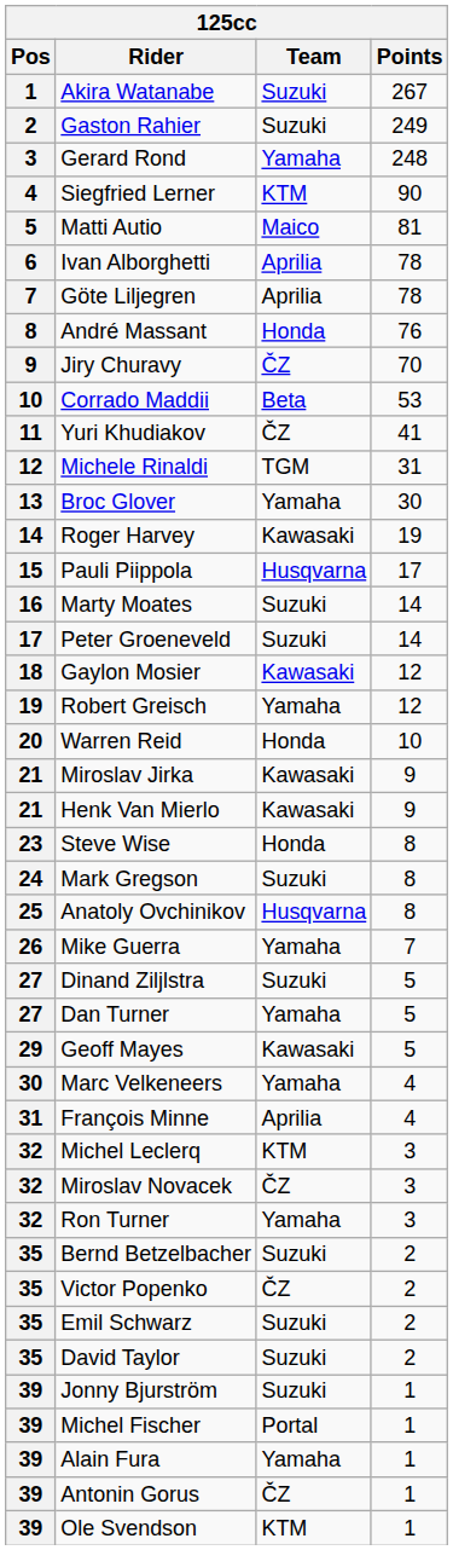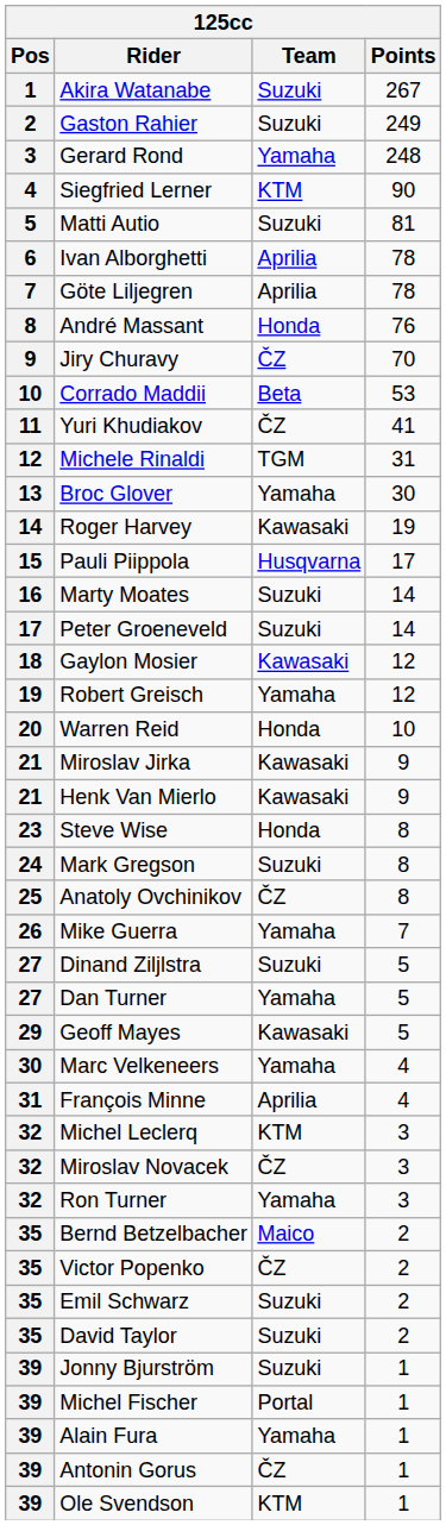 <table class="wikitable" style="font-size: 85%;">
 <tr>
 <th colspan=4>125cc</th>
 </tr>
 <tr>
 <th align=center>Pos</th>
 <th align=center>Rider</th>
 <th align=center>Team</th>
 <th align=center>Points</th>
 </tr>
 <tr>
 <th>1</th>
 <td> <a href='#'>Akira Watanabe</a></td>
 <td><a href='#'>Suzuki</a></td>
 <td align="center">267</td>
 </tr>
 <tr>
 <th>2</th>
 <td> <a href='#'>Gaston Rahier</a></td>
 <td>Suzuki</td>
 <td align="center">249</td>
 </tr>
 <tr>
 <th>3</th>
 <td> Gerard Rond</td>
 <td><a href='#'>Yamaha</a></td>
 <td align="center">248</td>
 </tr>
 <tr>
 <th>4</th>
 <td> Siegfried Lerner</td>
 <td><a href='#'>KTM</a></td>
 <td align="center">90</td>
 </tr>
 <tr>
 <th>5</th>
 <td> Matti Autio</td>
-<td><a href='#'>Maico</a></td>
+<td>Suzuki</td>
 <td align="center">81</td>
 </tr>
 <tr>
 <th>6</th>
 <td> Ivan Alborghetti</td>
 <td><a href='#'>Aprilia</a></td>
 <td align="center">78</td>
 </tr>
 <tr>
 <th>7</th>
 <td> Göte Liljegren</td>
 <td>Aprilia</td>
 <td align="center">78</td>
 </tr>
 <tr>
 <th>8</th>
 <td> André Massant</td>
 <td><a href='#'>Honda</a></td>
 <td align="center">76</td>
 </tr>
 <tr>
 <th>9</th>
 <td> Jiry Churavy</td>
 <td><a href='#'>ČZ</a></td>
 <td align="center">70</td>
 </tr>
 <tr>
 <th>10</th>
 <td> <a href='#'>Corrado Maddii</a></td>
 <td><a href='#'>Beta</a></td>
 <td align="center">53</td>
 </tr>
 <tr>
 <th>11</th>
 <td> Yuri Khudiakov</td>
 <td>ČZ</td>
 <td align="center">41</td>
 </tr>
 <tr>
 <th>12</th>
 <td> <a href='#'>Michele Rinaldi</a></td>
 <td>TGM</td>
 <td align="center">31</td>
 </tr>
 <tr>
 <th>13</th>
 <td> <a href='#'>Broc Glover</a></td>
 <td>Yamaha</td>
 <td align="center">30</td>
 </tr>
 <tr>
 <th>14</th>
 <td> Roger Harvey</td>
 <td>Kawasaki</td>
 <td align="center">19</td>
 </tr>
 <tr>
 <th>15</th>
 <td> Pauli Piippola</td>
 <td><a href='#'>Husqvarna</a></td>
 <td align="center">17</td>
 </tr>
 <tr>
 <th>16</th>
 <td> Marty Moates</td>
 <td>Suzuki</td>
 <td align="center">14</td>
 </tr>
 <tr>
 <th>17</th>
 <td> Peter Groeneveld</td>
 <td>Suzuki</td>
 <td align="center">14</td>
 </tr>
 <tr>
 <th>18</th>
 <td> Gaylon Mosier</td>
 <td><a href='#'>Kawasaki</a></td>
 <td align="center">12</td>
 </tr>
 <tr>
 <th>19</th>
 <td> Robert Greisch</td>
 <td>Yamaha</td>
 <td align="center">12</td>
 </tr>
 <tr>
 <th>20</th>
 <td> Warren Reid</td>
 <td>Honda</td>
 <td align="center">10</td>
 </tr>
 <tr>
 <th>21</th>
 <td> Miroslav Jirka</td>
 <td>Kawasaki</td>
 <td align="center">9</td>
 </tr>
 <tr>
 <th>21</th>
 <td> Henk Van Mierlo</td>
 <td>Kawasaki</td>
 <td align="center">9</td>
 </tr>
 <tr>
 <th>23</th>
 <td> Steve Wise</td>
 <td>Honda</td>
 <td align="center">8</td>
 </tr>
 <tr>
 <th>24</th>
 <td> Mark Gregson</td>
 <td>Suzuki</td>
 <td align="center">8</td>
 </tr>
 <tr>
 <th>25</th>
 <td> Anatoly Ovchinikov</td>
-<td><a href='#'>Husqvarna</a></td>
+<td>ČZ</td>
 <td align="center">8</td>
 </tr>
 <tr>
 <th>26</th>
 <td> Mike Guerra</td>
 <td>Yamaha</td>
 <td align="center">7</td>
 </tr>
 <tr>
 <th>27</th>
 <td> Dinand Ziljlstra</td>
 <td>Suzuki</td>
 <td align="center">5</td>
 </tr>
 <tr>
 <th>27</th>
 <td> Dan Turner</td>
 <td>Yamaha</td>
 <td align="center">5</td>
 </tr>
 <tr>
 <th>29</th>
 <td> Geoff Mayes</td>
 <td>Kawasaki</td>
 <td align="center">5</td>
 </tr>
 <tr>
 <th>30</th>
 <td> Marc Velkeneers</td>
 <td>Yamaha</td>
 <td align="center">4</td>
 </tr>
 <tr>
 <th>31</th>
 <td> François Minne</td>
 <td>Aprilia</td>
 <td align="center">4</td>
 </tr>
 <tr>
 <th>32</th>
 <td> Michel Leclerq</td>
 <td>KTM</td>
 <td align="center">3</td>
 </tr>
 <tr>
 <th>32</th>
 <td> Miroslav Novacek</td>
 <td>ČZ</td>
 <td align="center">3</td>
 </tr>
 <tr>
 <th>32</th>
 <td> Ron Turner</td>
 <td>Yamaha</td>
 <td align="center">3</td>
 </tr>
 <tr>
 <th>35</th>
 <td> Bernd Betzelbacher</td>
-<td>Suzuki</td>
+<td><a href='#'>Maico</a></td>
 <td align="center">2</td>
 </tr>
 <tr>
 <th>35</th>
 <td> Victor Popenko</td>
 <td>ČZ</td>
 <td align="center">2</td>
 </tr>
 <tr>
 <th>35</th>
 <td> Emil Schwarz</td>
 <td>Suzuki</td>
 <td align="center">2</td>
 </tr>
 <tr>
 <th>35</th>
 <td> David Taylor</td>
 <td>Suzuki</td>
 <td align="center">2</td>
 </tr>
 <tr>
 <th>39</th>
 <td> Jonny Bjurström</td>
 <td>Suzuki</td>
 <td align="center">1</td>
 </tr>
 <tr>
 <th>39</th>
 <td> Michel Fischer</td>
 <td>Portal</td>
 <td align="center">1</td>
 </tr>
 <tr>
 <th>39</th>
 <td> Alain Fura</td>
 <td>Yamaha</td>
 <td align="center">1</td>
 </tr>
 <tr>
 <th>39</th>
 <td> Antonin Gorus</td>
 <td>ČZ</td>
 <td align="center">1</td>
 </tr>
 <tr>
 <th>39</th>
 <td> Ole Svendson</td>
 <td>KTM</td>
 <td align="center">1</td>
 </tr>
 <tr>
 </tr>
 </table>
